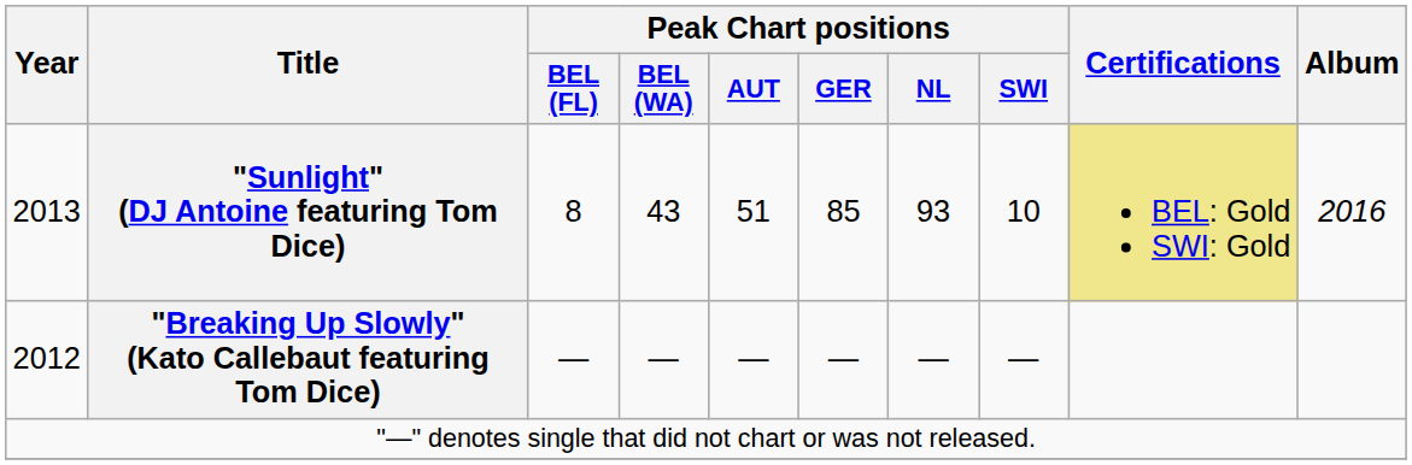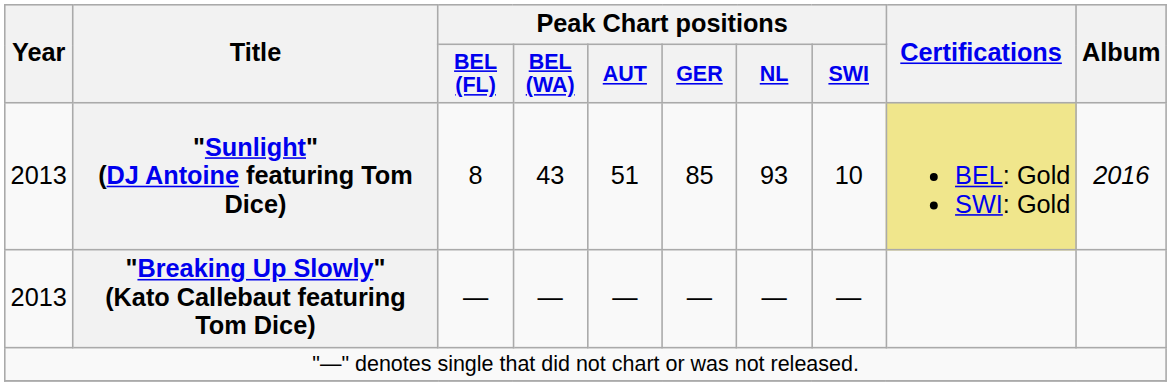 <table class="wikitable plainrowheaders" style="text-align:center;" border="1">
 <tr>
 <th scope="col" rowspan="2" style="width:1em;">Year</th>
 <th scope="col" rowspan="2" style="width:14em;">Title</th>
 <th scope="col" colspan="6">Peak Chart positions</th>
 <th scope="col" rowspan="2"><a href='#'>Certifications</a></th>
 <th scope="col" rowspan="2">Album</th>
 </tr>
 <tr>
 <th scope="col" style="width:3em;font-size:85%;"><a href='#'>BEL (FL)</a><br></th>
 <th scope="col" style="width:3em;font-size:85%;"><a href='#'>BEL (WA)</a><br></th>
 <th scope="col" style="width:3em;font-size:85%;"><a href='#'>AUT</a><br></th>
 <th scope="col" style="width:3em;font-size:85%;"><a href='#'>GER</a><br></th>
 <th scope="col" style="width:3em;font-size:85%;"><a href='#'>NL</a><br></th>
 <th scope="col" style="width:3em;font-size:85%;"><a href='#'>SWI</a><br></th>
 </tr>
 <tr>
 <td>2013</td>
 <th scope="row">"<a href='#'>Sunlight</a>"<br><span>(<a href='#'>DJ Antoine</a> featuring Tom Dice)</span></th>
 <td>8</td>
 <td>43</td>
 <td>51</td>
 <td>85</td>
 <td>93</td>
 <td>10</td>
 <td style="background: khaki;"><br><ul><li><a href='#'>BEL</a>: Gold</li><li><a href='#'>SWI</a>: Gold</li></ul></td>
 <td><em>2016</em></td>
 </tr>
 <tr>
-<td>2012</td>
+<td>2013</td>
 <th scope="row">"<a href='#'>Breaking Up Slowly</a>"<br><span>(Kato Callebaut featuring Tom Dice)</span></th>
 <td>—</td>
 <td>—</td>
 <td>—</td>
 <td>—</td>
 <td>—</td>
 <td>—</td>
 <td></td>
 <td></td>
 </tr>
 <tr>
 <td colspan="14" style="font-size:85%">"—" denotes single that did not chart or was not released.</td>
 </tr>
 <tr>
 </tr>
 </table>
